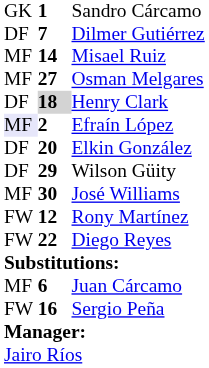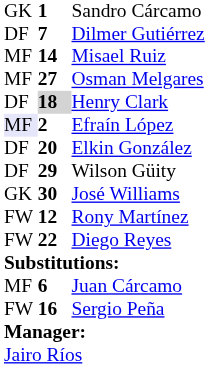 <table style = "font-size: 90%" cellspacing = "0" cellpadding = "0">
 <tr>
 <td colspan = 4></td>
 </tr>
 <tr>
 <th style="width:25px;"></th>
 <th style="width:25px;"></th>
 </tr>
 <tr>
 <td>GK</td>
 <td><strong>1</strong></td>
 <td> Sandro Cárcamo</td>
 </tr>
 <tr>
 <td>DF</td>
 <td><strong>7</strong></td>
 <td> <a href='#'>Dilmer Gutiérrez</a></td>
 <td></td>
 <td></td>
 </tr>
 <tr>
 <td>MF</td>
 <td><strong>14</strong></td>
 <td> <a href='#'>Misael Ruiz</a></td>
 </tr>
 <tr>
 <td>MF</td>
 <td><strong>27</strong></td>
 <td> <a href='#'>Osman Melgares</a></td>
 </tr>
 <tr>
 <td>DF</td>
 <td style="background: lightgrey;"><strong>18</strong></td>
 <td> <a href='#'>Henry Clark</a></td>
 </tr>
 <tr>
 <td style="background: lavender;">MF</td>
 <td><strong>2</strong></td>
 <td> <a href='#'>Efraín López</a></td>
 </tr>
 <tr>
 <td>DF</td>
 <td><strong>20</strong></td>
 <td> <a href='#'>Elkin González</a></td>
 <td></td>
 <td></td>
 </tr>
 <tr>
 <td>DF</td>
 <td><strong>29</strong></td>
 <td> Wilson Güity</td>
 </tr>
 <tr>
-<td>MF</td>
+<td>GK</td>
 <td><strong>30</strong></td>
 <td> <a href='#'>José Williams</a></td>
 <td></td>
 <td></td>
 <td></td>
 <td></td>
 </tr>
 <tr>
 <td>FW</td>
 <td><strong>12</strong></td>
 <td> <a href='#'>Rony Martínez</a></td>
 </tr>
 <tr>
 <td>FW</td>
 <td><strong>22</strong></td>
 <td> <a href='#'>Diego Reyes</a></td>
 </tr>
 <tr>
 <td colspan = 3><strong>Substitutions:</strong></td>
 </tr>
 <tr>
 <td>MF</td>
 <td><strong>6</strong></td>
 <td> <a href='#'>Juan Cárcamo</a></td>
 <td></td>
 <td></td>
 </tr>
 <tr>
 <td>FW</td>
 <td><strong>16</strong></td>
 <td> <a href='#'>Sergio Peña</a></td>
 <td></td>
 <td></td>
 </tr>
 <tr>
 <td colspan = 3><strong>Manager:</strong></td>
 </tr>
 <tr>
 <td colspan = 3> <a href='#'>Jairo Ríos</a></td>
 </tr>
 </table>
